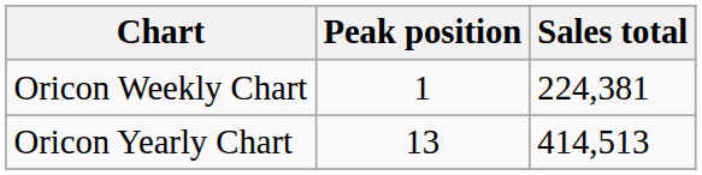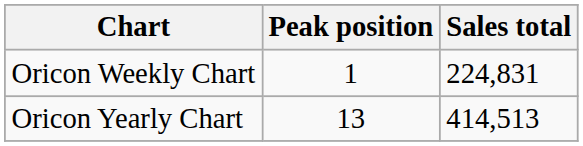 <table class="wikitable">
 <tr>
 <th>Chart</th>
 <th>Peak position</th>
 <th>Sales total</th>
 </tr>
 <tr>
 <td>Oricon Weekly Chart</td>
 <td style="text-align:center;">1</td>
-<td>224,381</td>
+<td>224,831</td>
 </tr>
 <tr>
 <td>Oricon Yearly Chart</td>
 <td style="text-align:center;">13</td>
 <td>414,513</td>
 </tr>
 </table>
